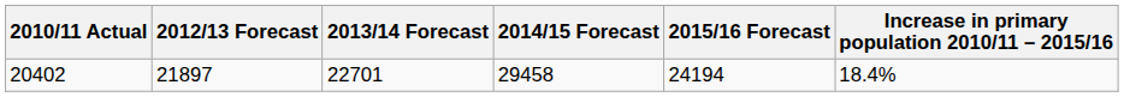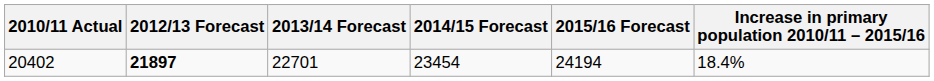 <table class="wikitable">
 <tr>
 <th>2010/11 Actual</th>
 <th>2012/13 Forecast</th>
 <th>2013/14 Forecast</th>
 <th>2014/15 Forecast</th>
 <th>2015/16 Forecast</th>
 <th>Increase in primary<br>population 2010/11 – 2015/16</th>
 </tr>
 <tr>
 <td>20402</td>
-<td>21897</td>
+<td><strong>21897</strong></td>
 <td>22701</td>
-<td>29458</td>
+<td>23454</td>
 <td>24194</td>
 <td>18.4% </td>
 </tr>
 </table>
